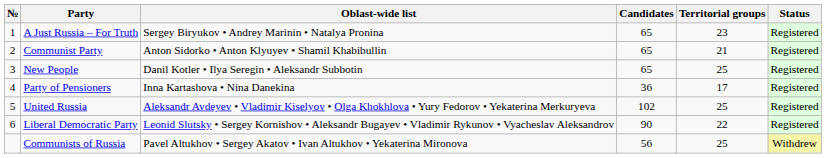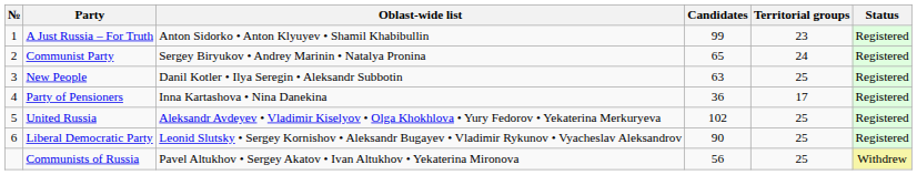 <table class="wikitable sortable" style="background: #f9f9f9; text-align:right; font-size: 95%">
 <tr>
 <th align=center>№</th>
 <th align=center>Party</th>
 <th align=center>Oblast-wide list</th>
 <th align=center>Candidates</th>
 <th align=center>Territorial groups</th>
 <th align=center>Status</th>
 </tr>
 <tr>
 <td align=center>1</td>
 <td align=left><a href='#'>A Just Russia – For Truth</a></td>
-<td align=left>Sergey Biryukov • Andrey Marinin • Natalya Pronina</td>
-<td align=center>65</td>
+<td align=left>Anton Sidorko • Anton Klyuyev • Shamil Khabibullin</td>
+<td align=center>99</td>
 <td align=center>23</td>
 <td align=center bgcolor="#DFFFDF">Registered</td>
 </tr>
 <tr>
 <td align=center>2</td>
 <td align=left><a href='#'>Communist Party</a></td>
-<td align=left>Anton Sidorko • Anton Klyuyev • Shamil Khabibullin</td>
+<td align=left>Sergey Biryukov • Andrey Marinin • Natalya Pronina</td>
 <td align=center>65</td>
-<td align=center>21</td>
+<td align=center>24</td>
 <td align=center bgcolor="#DFFFDF">Registered</td>
 </tr>
 <tr>
 <td align=center>3</td>
 <td align=left><a href='#'>New People</a></td>
 <td align=left>Danil Kotler • Ilya Seregin • Aleksandr Subbotin</td>
-<td align=center>65</td>
+<td align=center>63</td>
 <td align=center>25</td>
 <td align=center bgcolor="#DFFFDF">Registered</td>
 </tr>
 <tr>
 <td align=center>4</td>
 <td align=left><a href='#'>Party of Pensioners</a></td>
 <td align=left>Inna Kartashova • Nina Danekina</td>
 <td align=center>36</td>
 <td align=center>17</td>
 <td align=center bgcolor="#DFFFDF">Registered</td>
 </tr>
 <tr>
 <td align=center>5</td>
 <td align=left><a href='#'>United Russia</a></td>
 <td align=left><a href='#'>Aleksandr Avdeyev</a> • <a href='#'>Vladimir Kiselyov</a> • <a href='#'>Olga Khokhlova</a> • Yury Fedorov • Yekaterina Merkuryeva</td>
 <td align=center>102</td>
 <td align=center>25</td>
 <td align=center bgcolor="#DFFFDF">Registered</td>
 </tr>
 <tr>
 <td align=center>6</td>
 <td align=left><a href='#'>Liberal Democratic Party</a></td>
 <td align=left><a href='#'>Leonid Slutsky</a> • Sergey Kornishov • Aleksandr Bugayev • Vladimir Rykunov • Vyacheslav Aleksandrov</td>
 <td align=center>90</td>
-<td align=center>22</td>
+<td align=center>25</td>
 <td align=center bgcolor="#DFFFDF">Registered</td>
 </tr>
 <tr>
 <td></td>
 <td align=left><a href='#'>Communists of Russia</a></td>
 <td align=left>Pavel Altukhov • Sergey Akatov • Ivan Altukhov • Yekaterina Mironova</td>
 <td align=center>56</td>
 <td align=center>25</td>
 <td align=center bgcolor="#F7F6A8">Withdrew</td>
 </tr>
 </table>
